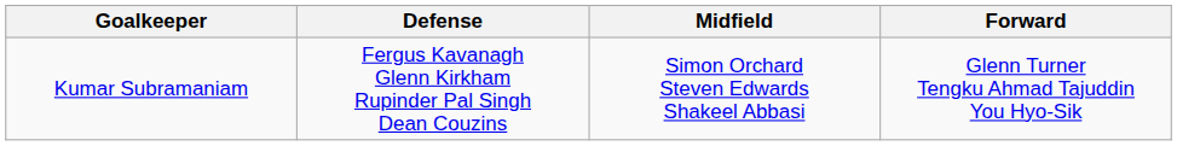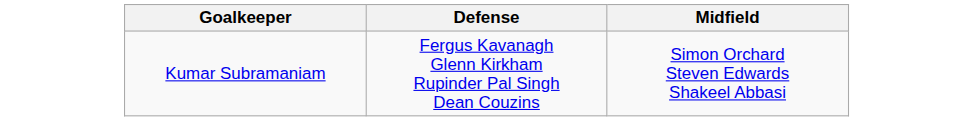 <table class=wikitable style="margin:auto; text-align:center">
 <tr>
 <th style="width: 220px;">Goalkeeper</th>
 <th style="width: 220px;">Defense</th>
 <th style="width: 220px;">Midfield</th>
-<th style="width: 220px;">Forward</th>
 </tr>
 <tr>
 <td> <a href='#'>Kumar Subramaniam</a></td>
 <td> <a href='#'>Fergus Kavanagh</a><br> <a href='#'>Glenn Kirkham</a><br> <a href='#'>Rupinder Pal Singh</a><br> <a href='#'>Dean Couzins</a></td>
 <td> <a href='#'>Simon Orchard</a><br> <a href='#'>Steven Edwards</a><br> <a href='#'>Shakeel Abbasi</a></td>
-<td> <a href='#'>Glenn Turner</a><br> <a href='#'>Tengku Ahmad Tajuddin</a><br> <a href='#'>You Hyo-Sik</a></td>
 </tr>
 </table>
